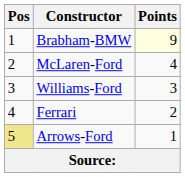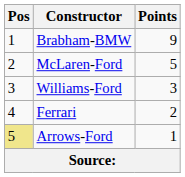 <table class="wikitable" style="font-size: 95%;">
 <tr>
 <th>Pos</th>
 <th>Constructor</th>
 <th>Points</th>
 </tr>
 <tr>
 <td>1</td>
 <td> <a href='#'>Brabham</a>-<a href='#'>BMW</a></td>
-<td style="background: lightyellow; text-align: right">9</td>
+<td style="text-align: right">9</td>
 </tr>
 <tr>
 <td>2</td>
 <td> <a href='#'>McLaren</a>-<a href='#'>Ford</a></td>
-<td style="text-align: right">4</td>
+<td style="text-align: right">5</td>
 </tr>
 <tr>
 <td>3</td>
 <td> <a href='#'>Williams</a>-<a href='#'>Ford</a></td>
 <td style="text-align: right">3</td>
 </tr>
 <tr>
 <td>4</td>
 <td> <a href='#'>Ferrari</a></td>
 <td style="text-align: right">2</td>
 </tr>
 <tr>
 <td style="background: khaki;">5</td>
 <td> <a href='#'>Arrows</a>-<a href='#'>Ford</a></td>
 <td style="text-align: right">1</td>
 </tr>
 <tr>
 <th colspan=4>Source: </th>
 </tr>
 </table>
